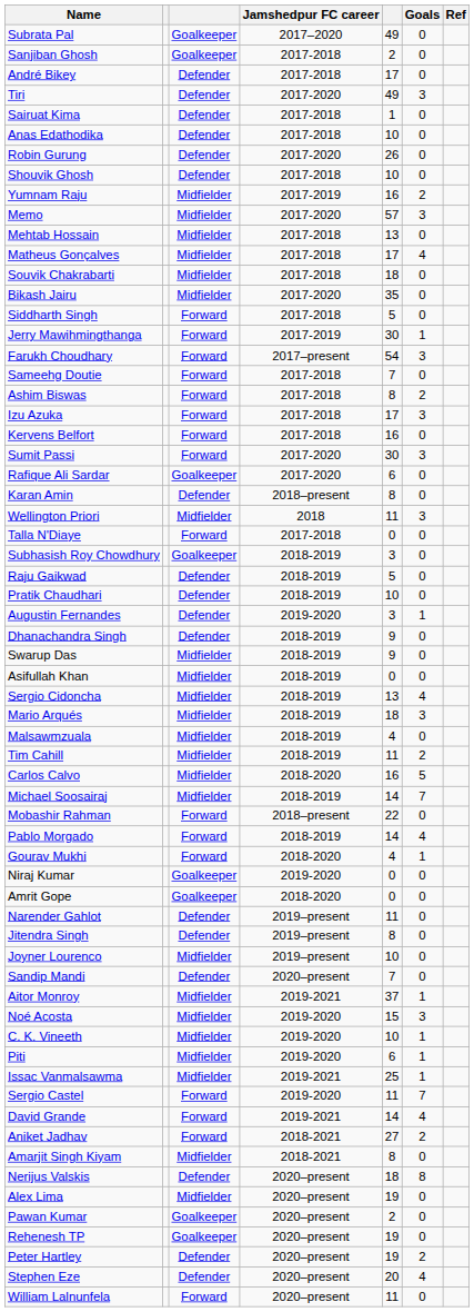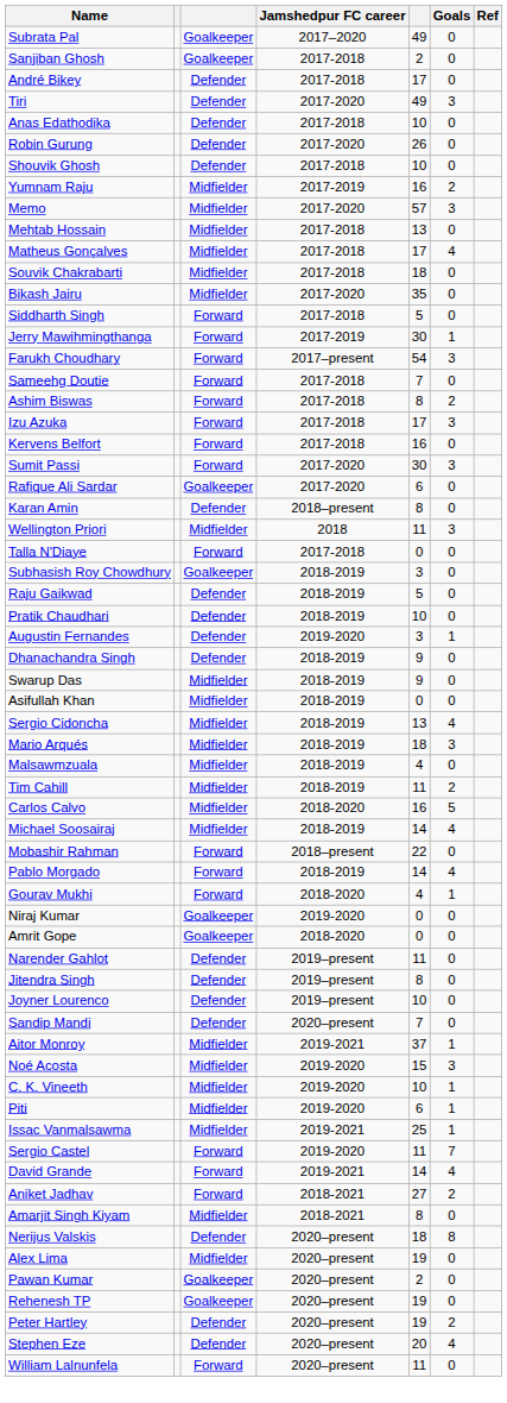 <table class="wikitable sortable" style="text-align:center;">
 <tr>
 <th>Name</th>
 <th></th>
 <th></th>
 <th>Jamshedpur FC career</th>
 <th data-sort-type="number"></th>
 <th data-sort-type="number">Goals</th>
 <th class="unsortable">Ref</th>
 </tr>
 <tr>
 <td align="left"><a href='#'>Subrata Pal</a></td>
 <td></td>
 <td data-sort-value=3><a href='#'>Goalkeeper</a></td>
 <td>2017–2020</td>
 <td>49</td>
 <td>0</td>
 <td></td>
 </tr>
 <tr>
 <td align="left"><a href='#'>Sanjiban Ghosh</a></td>
 <td></td>
 <td data-sort-value=3><a href='#'>Goalkeeper</a></td>
 <td>2017-2018</td>
 <td>2</td>
 <td>0</td>
 <td></td>
 </tr>
 <tr>
 <td align="left"><a href='#'>André Bikey</a></td>
 <td></td>
 <td data-sort-value=3><a href='#'>Defender</a></td>
 <td>2017-2018</td>
 <td>17</td>
 <td>0</td>
 <td></td>
 </tr>
 <tr>
 <td align="left"><a href='#'>Tiri</a></td>
 <td></td>
 <td data-sort-value=3><a href='#'>Defender</a></td>
 <td>2017-2020</td>
 <td>49</td>
 <td>3</td>
-<td></td>
-</tr>
-<tr>
-<td align="left"><a href='#'>Sairuat Kima</a></td>
-<td></td>
-<td data-sort-value=3><a href='#'>Defender</a></td>
-<td>2017-2018</td>
-<td>1</td>
-<td>0</td>
 <td></td>
 </tr>
 <tr>
 <td align="left"><a href='#'>Anas Edathodika</a></td>
 <td></td>
 <td data-sort-value=3><a href='#'>Defender</a></td>
 <td>2017-2018</td>
 <td>10</td>
 <td>0</td>
 <td></td>
 </tr>
 <tr>
 <td align="left"><a href='#'>Robin Gurung</a></td>
 <td></td>
 <td data-sort-value=3><a href='#'>Defender</a></td>
 <td>2017-2020</td>
 <td>26</td>
 <td>0</td>
 <td></td>
 </tr>
 <tr>
 <td align="left"><a href='#'>Shouvik Ghosh</a></td>
 <td></td>
 <td data-sort-value=3><a href='#'>Defender</a></td>
 <td>2017-2018</td>
 <td>10</td>
 <td>0</td>
 <td></td>
 </tr>
 <tr>
 <td align="left"><a href='#'>Yumnam Raju</a></td>
 <td></td>
 <td data-sort-value=3><a href='#'>Midfielder</a></td>
 <td>2017-2019</td>
 <td>16</td>
 <td>2</td>
 <td></td>
 </tr>
 <tr>
 <td align="left"><a href='#'>Memo</a></td>
 <td></td>
 <td data-sort-value=3><a href='#'>Midfielder</a></td>
 <td>2017-2020</td>
 <td>57</td>
 <td>3</td>
 <td></td>
 </tr>
 <tr>
 <td align="left"><a href='#'>Mehtab Hossain</a></td>
 <td></td>
 <td data-sort-value=3><a href='#'>Midfielder</a></td>
 <td>2017-2018</td>
 <td>13</td>
 <td>0</td>
 <td></td>
 </tr>
 <tr>
 <td align="left"><a href='#'>Matheus Gonçalves</a></td>
 <td></td>
 <td data-sort-value=3><a href='#'>Midfielder</a></td>
 <td>2017-2018</td>
 <td>17</td>
 <td>4</td>
 <td></td>
 </tr>
 <tr>
 <td align="left"><a href='#'>Souvik Chakrabarti</a></td>
 <td></td>
 <td data-sort-value=3><a href='#'>Midfielder</a></td>
 <td>2017-2018</td>
 <td>18</td>
 <td>0</td>
 <td></td>
 </tr>
 <tr>
 <td align="left"><a href='#'>Bikash Jairu</a></td>
 <td></td>
 <td data-sort-value=3><a href='#'>Midfielder</a></td>
 <td>2017-2020</td>
 <td>35</td>
 <td>0</td>
 <td></td>
 </tr>
 <tr>
 <td align="left"><a href='#'>Siddharth Singh</a></td>
 <td></td>
 <td data-sort-value=3><a href='#'>Forward</a></td>
 <td>2017-2018</td>
 <td>5</td>
 <td>0</td>
 <td></td>
 </tr>
 <tr>
 <td align="left"><a href='#'>Jerry Mawihmingthanga</a></td>
 <td></td>
 <td data-sort-value=3><a href='#'>Forward</a></td>
 <td>2017-2019</td>
 <td>30</td>
 <td>1</td>
 <td></td>
 </tr>
 <tr>
 <td align="left"><a href='#'>Farukh Choudhary</a></td>
 <td></td>
 <td data-sort-value=3><a href='#'>Forward</a></td>
 <td>2017–present</td>
 <td>54</td>
 <td>3</td>
 <td></td>
 </tr>
 <tr>
 <td align="left"><a href='#'>Sameehg Doutie</a></td>
 <td></td>
 <td data-sort-value=3><a href='#'>Forward</a></td>
 <td>2017-2018</td>
 <td>7</td>
 <td>0</td>
 <td></td>
 </tr>
 <tr>
 <td align="left"><a href='#'>Ashim Biswas</a></td>
 <td></td>
 <td data-sort-value=3><a href='#'>Forward</a></td>
 <td>2017-2018</td>
 <td>8</td>
 <td>2</td>
 <td></td>
 </tr>
 <tr>
 <td align="left"><a href='#'>Izu Azuka</a></td>
 <td></td>
 <td data-sort-value=3><a href='#'>Forward</a></td>
 <td>2017-2018</td>
 <td>17</td>
 <td>3</td>
 <td></td>
 </tr>
 <tr>
 <td align="left"><a href='#'>Kervens Belfort</a></td>
 <td></td>
 <td data-sort-value=3><a href='#'>Forward</a></td>
 <td>2017-2018</td>
 <td>16</td>
 <td>0</td>
 <td></td>
 </tr>
 <tr>
 <td align="left"><a href='#'>Sumit Passi</a></td>
 <td></td>
 <td data-sort-value=3><a href='#'>Forward</a></td>
 <td>2017-2020</td>
 <td>30</td>
 <td>3</td>
 <td></td>
 </tr>
 <tr>
 <td align="left"><a href='#'>Rafique Ali Sardar</a></td>
 <td></td>
 <td data-sort-value=3><a href='#'>Goalkeeper</a></td>
 <td>2017-2020</td>
 <td>6</td>
 <td>0</td>
 <td></td>
 </tr>
 <tr>
 <td align="left"><a href='#'>Karan Amin</a></td>
 <td></td>
 <td data-sort-value=3><a href='#'>Defender</a></td>
 <td>2018–present</td>
 <td>8</td>
 <td>0</td>
 <td></td>
 </tr>
 <tr>
 <td align="left"><a href='#'>Wellington Priori</a></td>
 <td></td>
 <td data-sort-value=3><a href='#'>Midfielder</a></td>
 <td>2018</td>
 <td>11</td>
 <td>3</td>
 <td></td>
 </tr>
 <tr>
 <td align="left"><a href='#'>Talla N'Diaye</a></td>
 <td></td>
 <td data-sort-value=3><a href='#'>Forward</a></td>
 <td>2017-2018</td>
 <td>0</td>
 <td>0</td>
 <td></td>
 </tr>
 <tr>
 <td align="left"><a href='#'>Subhasish Roy Chowdhury</a></td>
 <td></td>
 <td data-sort-value=3><a href='#'>Goalkeeper</a></td>
 <td>2018-2019</td>
 <td>3</td>
 <td>0</td>
 <td></td>
 </tr>
 <tr>
 <td align="left"><a href='#'>Raju Gaikwad</a></td>
 <td></td>
 <td data-sort-value=3><a href='#'>Defender</a></td>
 <td>2018-2019</td>
 <td>5</td>
 <td>0</td>
 <td></td>
 </tr>
 <tr>
 <td align="left"><a href='#'>Pratik Chaudhari</a></td>
 <td></td>
 <td data-sort-value=3><a href='#'>Defender</a></td>
 <td>2018-2019</td>
 <td>10</td>
 <td>0</td>
 <td></td>
 </tr>
 <tr>
 <td align="left"><a href='#'>Augustin Fernandes</a></td>
 <td></td>
 <td data-sort-value=3><a href='#'>Defender</a></td>
 <td>2019-2020</td>
 <td>3</td>
 <td>1</td>
 <td></td>
 </tr>
 <tr>
 <td align="left"><a href='#'>Dhanachandra Singh</a></td>
 <td></td>
 <td data-sort-value=3><a href='#'>Defender</a></td>
 <td>2018-2019</td>
 <td>9</td>
 <td>0</td>
 <td></td>
 </tr>
 <tr>
 <td align="left">Swarup Das</td>
 <td></td>
 <td data-sort-value=3><a href='#'>Midfielder</a></td>
 <td>2018-2019</td>
 <td>9</td>
 <td>0</td>
 <td></td>
 </tr>
 <tr>
 <td align="left">Asifullah Khan</td>
 <td></td>
 <td data-sort-value=3><a href='#'>Midfielder</a></td>
 <td>2018-2019</td>
 <td>0</td>
 <td>0</td>
 <td></td>
 </tr>
 <tr>
 <td align="left"><a href='#'>Sergio Cidoncha</a></td>
 <td></td>
 <td data-sort-value=3><a href='#'>Midfielder</a></td>
 <td>2018-2019</td>
 <td>13</td>
 <td>4</td>
 <td></td>
 </tr>
 <tr>
 <td align="left"><a href='#'>Mario Arqués</a></td>
 <td></td>
 <td data-sort-value=3><a href='#'>Midfielder</a></td>
 <td>2018-2019</td>
 <td>18</td>
 <td>3</td>
 <td></td>
 </tr>
 <tr>
 <td align="left"><a href='#'>Malsawmzuala</a></td>
 <td></td>
 <td data-sort-value=3><a href='#'>Midfielder</a></td>
 <td>2018-2019</td>
 <td>4</td>
 <td>0</td>
 <td></td>
 </tr>
 <tr>
 <td align="left"><a href='#'>Tim Cahill</a></td>
 <td></td>
 <td data-sort-value=3><a href='#'>Midfielder</a></td>
 <td>2018-2019</td>
 <td>11</td>
 <td>2</td>
 <td></td>
 </tr>
 <tr>
 <td align="left"><a href='#'>Carlos Calvo</a></td>
 <td></td>
 <td data-sort-value=3><a href='#'>Midfielder</a></td>
 <td>2018-2020</td>
 <td>16</td>
 <td>5</td>
 <td></td>
 </tr>
 <tr>
 <td align="left"><a href='#'>Michael Soosairaj</a></td>
 <td></td>
 <td data-sort-value=3><a href='#'>Midfielder</a></td>
 <td>2018-2019</td>
 <td>14</td>
-<td>7</td>
+<td>4</td>
 <td></td>
 </tr>
 <tr>
 <td align="left"><a href='#'>Mobashir Rahman</a></td>
 <td></td>
 <td data-sort-value=3><a href='#'>Forward</a></td>
 <td>2018–present</td>
 <td>22</td>
 <td>0</td>
 <td></td>
 </tr>
 <tr>
 <td align="left"><a href='#'>Pablo Morgado</a></td>
 <td></td>
 <td data-sort-value=3><a href='#'>Forward</a></td>
 <td>2018-2019</td>
 <td>14</td>
 <td>4</td>
 <td></td>
 </tr>
 <tr>
 <td align="left"><a href='#'>Gourav Mukhi</a></td>
 <td></td>
 <td data-sort-value=3><a href='#'>Forward</a></td>
 <td>2018-2020</td>
 <td>4</td>
 <td>1</td>
 <td></td>
 </tr>
 <tr>
 <td align="left">Niraj Kumar</td>
 <td></td>
 <td data-sort-value=3><a href='#'>Goalkeeper</a></td>
 <td>2019-2020</td>
 <td>0</td>
 <td>0</td>
 <td></td>
 </tr>
 <tr>
 <td align="left">Amrit Gope</td>
 <td></td>
 <td data-sort-value=3><a href='#'>Goalkeeper</a></td>
 <td>2018-2020</td>
 <td>0</td>
 <td>0</td>
 <td></td>
 </tr>
 <tr>
 <td align="left"><a href='#'>Narender Gahlot</a></td>
 <td></td>
 <td data-sort-value=3><a href='#'>Defender</a></td>
 <td>2019–present</td>
 <td>11</td>
 <td>0</td>
 <td></td>
 </tr>
 <tr>
 <td align="left"><a href='#'>Jitendra Singh</a></td>
 <td></td>
 <td data-sort-value=3><a href='#'>Defender</a></td>
 <td>2019–present</td>
 <td>8</td>
 <td>0</td>
 <td></td>
 </tr>
 <tr>
 <td align="left"><a href='#'>Joyner Lourenco</a></td>
 <td></td>
-<td data-sort-value=3><a href='#'>Midfielder</a></td>
+<td data-sort-value=3><a href='#'>Defender</a></td>
 <td>2019–present</td>
 <td>10</td>
 <td>0</td>
 <td></td>
 </tr>
 <tr>
 <td align="left"><a href='#'>Sandip Mandi</a></td>
 <td></td>
 <td data-sort-value=3><a href='#'>Defender</a></td>
 <td>2020–present</td>
 <td>7</td>
 <td>0</td>
 <td></td>
 </tr>
 <tr>
 <td align="left"><a href='#'>Aitor Monroy</a></td>
 <td></td>
 <td data-sort-value=3><a href='#'>Midfielder</a></td>
 <td>2019-2021</td>
 <td>37</td>
 <td>1</td>
 <td></td>
 </tr>
 <tr>
 <td align="left"><a href='#'>Noé Acosta</a></td>
 <td></td>
 <td data-sort-value=3><a href='#'>Midfielder</a></td>
 <td>2019-2020</td>
 <td>15</td>
 <td>3</td>
 <td></td>
 </tr>
 <tr>
 <td align="left"><a href='#'>C. K. Vineeth</a></td>
 <td></td>
 <td data-sort-value=3><a href='#'>Midfielder</a></td>
 <td>2019-2020</td>
 <td>10</td>
 <td>1</td>
 <td></td>
 </tr>
 <tr>
 <td align="left"><a href='#'>Piti</a></td>
 <td></td>
 <td data-sort-value=3><a href='#'>Midfielder</a></td>
 <td>2019-2020</td>
 <td>6</td>
 <td>1</td>
 <td></td>
 </tr>
 <tr>
 <td align="left"><a href='#'>Issac Vanmalsawma</a></td>
 <td></td>
 <td data-sort-value=3><a href='#'>Midfielder</a></td>
 <td>2019-2021</td>
 <td>25</td>
 <td>1</td>
 <td></td>
 </tr>
 <tr>
 <td align="left"><a href='#'>Sergio Castel</a></td>
 <td></td>
 <td data-sort-value=3><a href='#'>Forward</a></td>
 <td>2019-2020</td>
 <td>11</td>
 <td>7</td>
 <td></td>
 </tr>
 <tr>
 <td align="left"><a href='#'>David Grande</a></td>
 <td></td>
 <td data-sort-value=3><a href='#'>Forward</a></td>
 <td>2019-2021</td>
 <td>14</td>
 <td>4</td>
 <td></td>
 </tr>
 <tr>
 <td align="left"><a href='#'>Aniket Jadhav</a></td>
 <td></td>
 <td data-sort-value=3><a href='#'>Forward</a></td>
 <td>2018-2021</td>
 <td>27</td>
 <td>2</td>
 <td></td>
 </tr>
 <tr>
 <td align="left"><a href='#'>Amarjit Singh Kiyam</a></td>
 <td></td>
 <td data-sort-value=3><a href='#'>Midfielder</a></td>
 <td>2018-2021</td>
 <td>8</td>
 <td>0</td>
 <td></td>
 </tr>
 <tr>
 <td align="left"><a href='#'>Nerijus Valskis</a></td>
 <td></td>
 <td data-sort-value=3><a href='#'>Defender</a></td>
 <td>2020–present</td>
 <td>18</td>
 <td>8</td>
 <td></td>
 </tr>
 <tr>
 <td align="left"><a href='#'>Alex Lima</a></td>
 <td></td>
 <td data-sort-value=3><a href='#'>Midfielder</a></td>
 <td>2020–present</td>
 <td>19</td>
 <td>0</td>
 <td></td>
 </tr>
 <tr>
 <td align="left"><a href='#'>Pawan Kumar</a></td>
 <td></td>
 <td data-sort-value=3><a href='#'>Goalkeeper</a></td>
 <td>2020–present</td>
 <td>2</td>
 <td>0</td>
 <td></td>
 </tr>
 <tr>
 <td align="left"><a href='#'>Rehenesh TP</a></td>
 <td></td>
 <td data-sort-value=3><a href='#'>Goalkeeper</a></td>
 <td>2020–present</td>
 <td>19</td>
 <td>0</td>
 <td></td>
 </tr>
 <tr>
 <td align="left"><a href='#'>Peter Hartley</a></td>
 <td></td>
 <td data-sort-value=3><a href='#'>Defender</a></td>
 <td>2020–present</td>
 <td>19</td>
 <td>2</td>
 <td></td>
 </tr>
 <tr>
 <td align="left"><a href='#'>Stephen Eze</a></td>
 <td></td>
 <td data-sort-value=3><a href='#'>Defender</a></td>
 <td>2020–present</td>
 <td>20</td>
 <td>4</td>
 <td></td>
 </tr>
 <tr>
 <td align="left"><a href='#'>William Lalnunfela</a></td>
 <td></td>
 <td data-sort-value=3><a href='#'>Forward</a></td>
 <td>2020–present</td>
 <td>11</td>
 <td>0</td>
 <td></td>
 </tr>
 </table>
